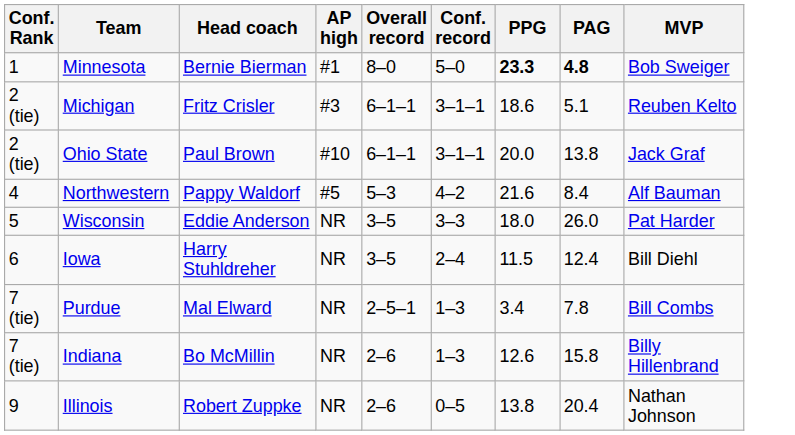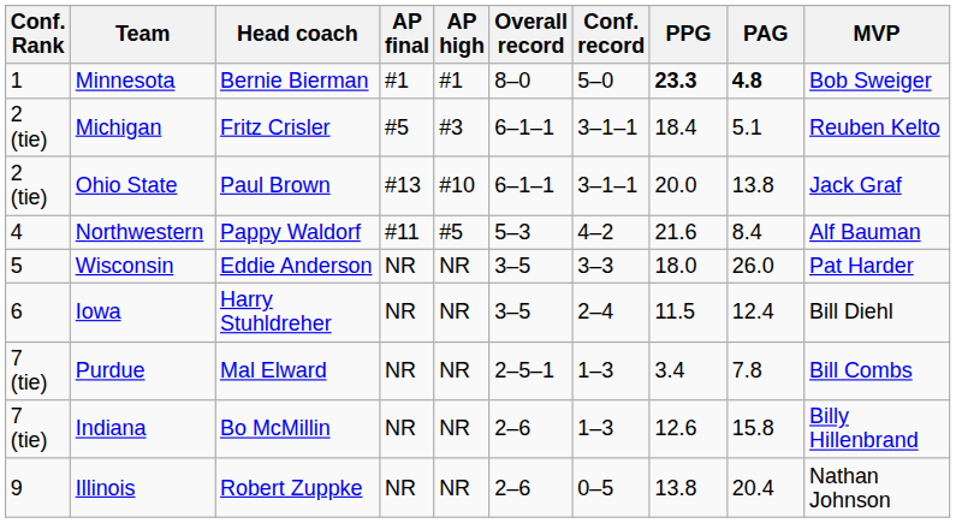 <table class="sortable wikitable">
 <tr>
 <th width="25">Conf. Rank</th>
 <th width="100">Team</th>
 <th width="115">Head coach</th>
+<th width="25">AP final</th>
 <th width="25">AP high</th>
 <th width="50">Overall record</th>
 <th width="50">Conf. record</th>
 <th width="50">PPG</th>
 <th width="50">PAG</th>
 <th width="100">MVP</th>
 </tr>
 <tr align="left" bgcolor="">
 <td>1</td>
 <td><a href='#'>Minnesota</a></td>
 <td><a href='#'>Bernie Bierman</a></td>
 <td>#1</td>
+<td>#1</td>
 <td>8–0</td>
 <td>5–0</td>
 <td><strong>23.3</strong></td>
 <td><strong>4.8</strong></td>
 <td><a href='#'>Bob Sweiger</a></td>
 </tr>
 <tr align="left" bgcolor="">
 <td>2 (tie)</td>
 <td><a href='#'>Michigan</a></td>
 <td><a href='#'>Fritz Crisler</a></td>
+<td>#5</td>
 <td>#3</td>
 <td>6–1–1</td>
 <td>3–1–1</td>
-<td>18.6</td>
+<td>18.4</td>
 <td>5.1</td>
 <td><a href='#'>Reuben Kelto</a></td>
 </tr>
 <tr align="left" bgcolor="">
 <td>2 (tie)</td>
 <td><a href='#'>Ohio State</a></td>
 <td><a href='#'>Paul Brown</a></td>
+<td>#13</td>
 <td>#10</td>
 <td>6–1–1</td>
 <td>3–1–1</td>
 <td>20.0</td>
 <td>13.8</td>
 <td><a href='#'>Jack Graf</a></td>
 </tr>
 <tr align="left" bgcolor="">
 <td>4</td>
 <td><a href='#'>Northwestern</a></td>
 <td><a href='#'>Pappy Waldorf</a></td>
+<td>#11</td>
 <td>#5</td>
 <td>5–3</td>
 <td>4–2</td>
 <td>21.6</td>
 <td>8.4</td>
 <td><a href='#'>Alf Bauman</a></td>
 </tr>
 <tr align="left" bgcolor="">
 <td>5</td>
 <td><a href='#'>Wisconsin</a></td>
 <td><a href='#'>Eddie Anderson</a></td>
 <td>NR</td>
+<td>NR</td>
 <td>3–5</td>
 <td>3–3</td>
 <td>18.0</td>
 <td>26.0</td>
 <td><a href='#'>Pat Harder</a></td>
 </tr>
 <tr align="left" bgcolor="">
 <td>6</td>
 <td><a href='#'>Iowa</a></td>
 <td><a href='#'>Harry Stuhldreher</a></td>
+<td>NR</td>
 <td>NR</td>
 <td>3–5</td>
 <td>2–4</td>
 <td>11.5</td>
 <td>12.4</td>
 <td>Bill Diehl</td>
 </tr>
 <tr align="left" bgcolor="">
 <td>7 (tie)</td>
 <td><a href='#'>Purdue</a></td>
 <td><a href='#'>Mal Elward</a></td>
 <td>NR</td>
+<td>NR</td>
 <td>2–5–1</td>
 <td>1–3</td>
 <td>3.4</td>
 <td>7.8</td>
 <td><a href='#'>Bill Combs</a></td>
 </tr>
 <tr align="left" bgcolor="">
 <td>7 (tie)</td>
 <td><a href='#'>Indiana</a></td>
 <td><a href='#'>Bo McMillin</a></td>
+<td>NR</td>
 <td>NR</td>
 <td>2–6</td>
 <td>1–3</td>
 <td>12.6</td>
 <td>15.8</td>
 <td><a href='#'>Billy Hillenbrand</a></td>
 </tr>
 <tr align="left" bgcolor="">
 <td>9</td>
 <td><a href='#'>Illinois</a></td>
 <td><a href='#'>Robert Zuppke</a></td>
 <td>NR</td>
+<td>NR</td>
 <td>2–6</td>
 <td>0–5</td>
 <td>13.8</td>
 <td>20.4</td>
 <td>Nathan Johnson</td>
 </tr>
 </table>
